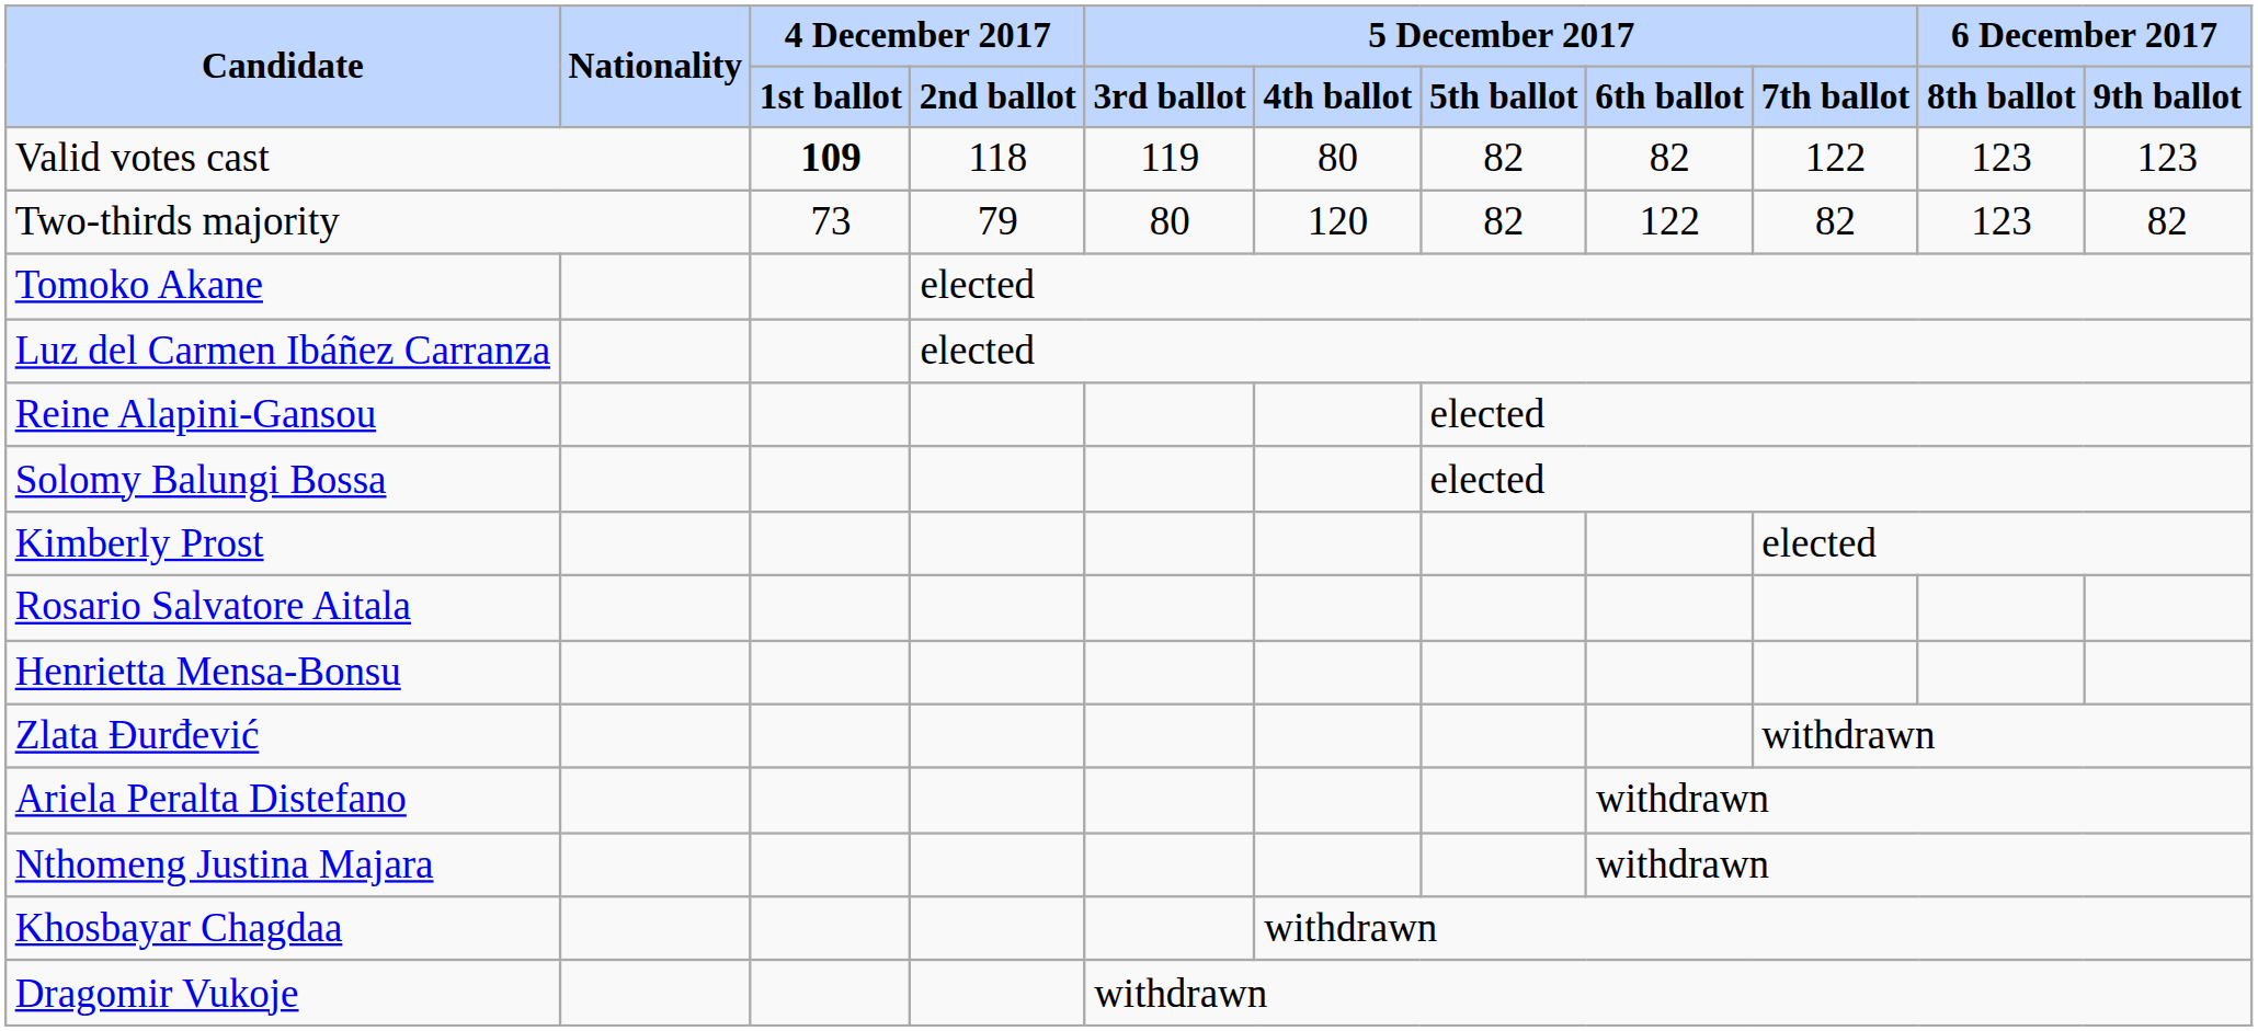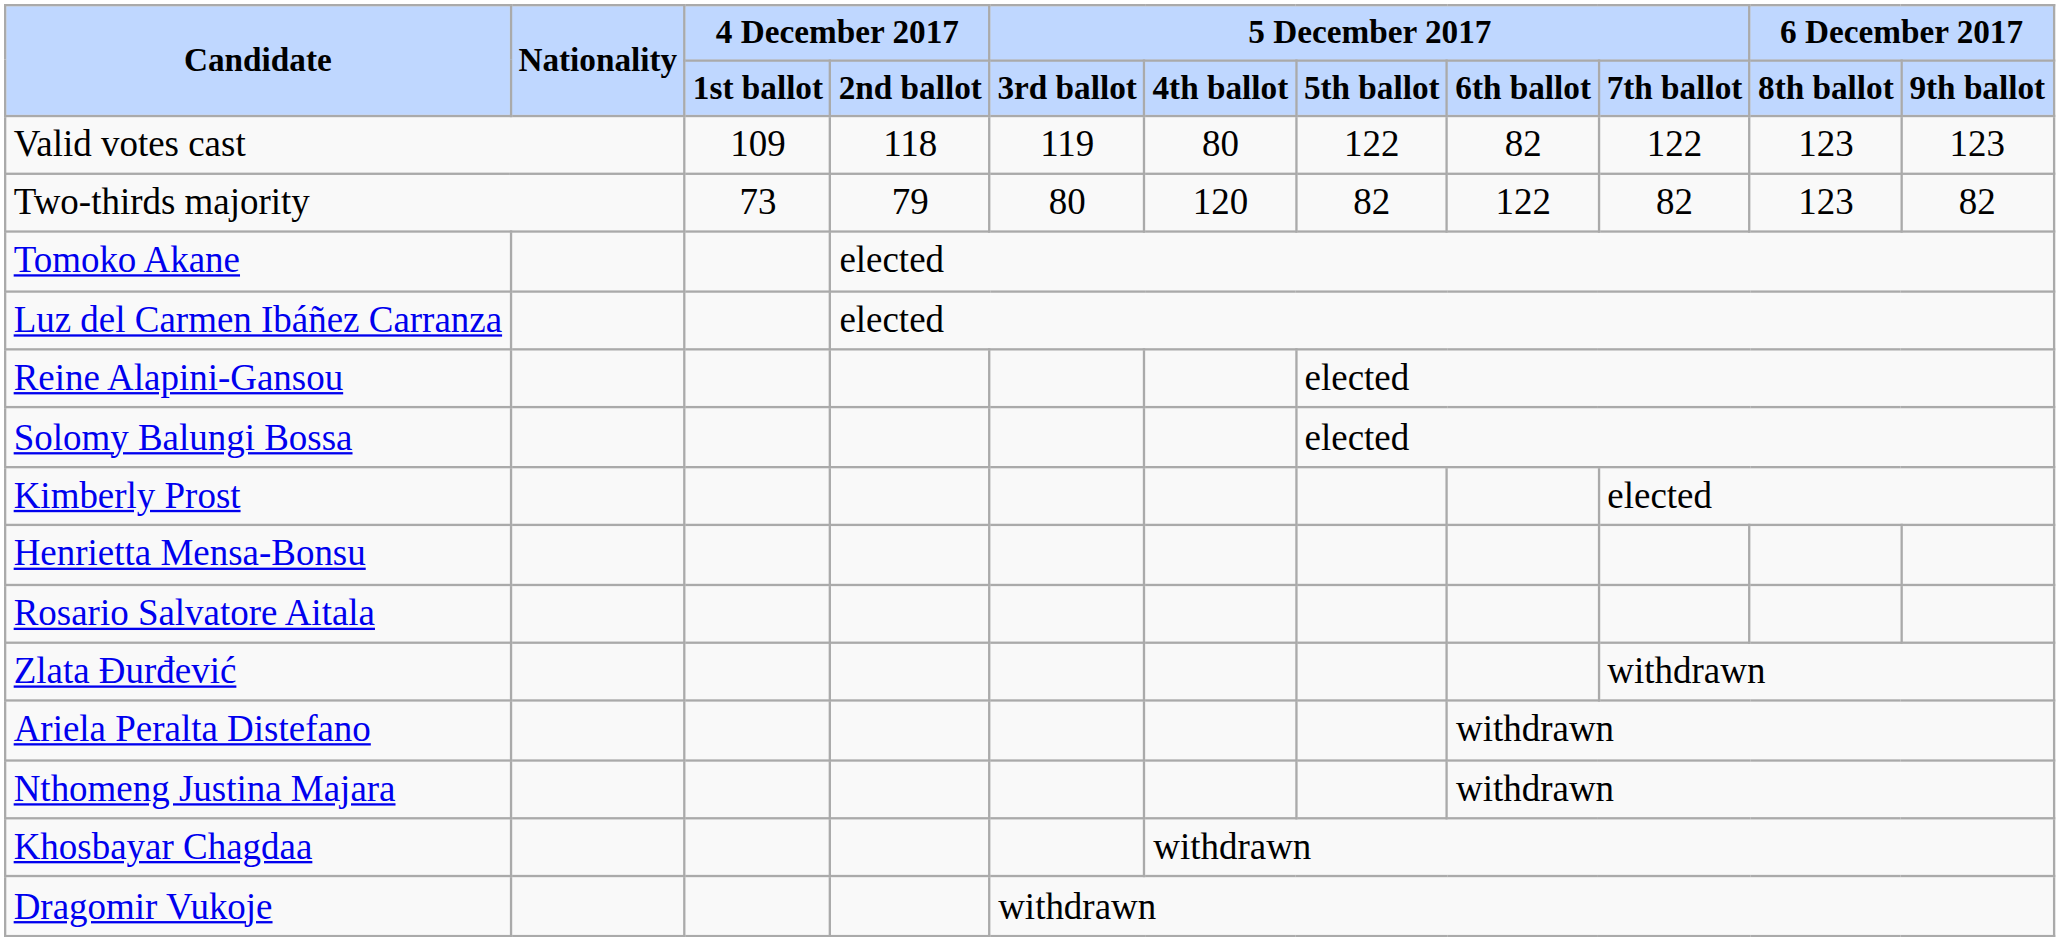 <table class="wikitable">
 <tr bgcolor=#BFD7FF align="center" style="font-size:90%;">
 <td rowspan=2><strong>Candidate</strong></td>
 <td rowspan=2><strong>Nationality</strong></td>
 <td colspan=2><strong>4 December 2017</strong></td>
 <td colspan=5><strong>5 December 2017</strong></td>
 <td colspan=2><strong>6 December 2017</strong></td>
 </tr>
 <tr bgcolor=#BFD7FF align="center" style="font-size:90%;">
 <td><strong>1st ballot</strong></td>
 <td><strong>2nd ballot</strong></td>
 <td><strong>3rd ballot</strong></td>
 <td><strong>4th ballot</strong></td>
 <td><strong>5th ballot</strong></td>
 <td><strong>6th ballot</strong></td>
 <td><strong>7th ballot</strong></td>
 <td><strong>8th ballot</strong></td>
 <td><strong>9th ballot</strong></td>
 </tr>
 <tr>
 <td colspan=2>Valid votes cast</td>
-<td align="center"><strong>109</strong></td>
+<td align="center">109</td>
 <td align="center">118</td>
 <td align="center">119</td>
 <td align="center">80</td>
-<td align="center">82</td>
+<td align="center">122</td>
 <td align="center">82</td>
 <td align="center">122</td>
 <td align="center">123</td>
 <td align="center">123</td>
 </tr>
 <tr>
 <td colspan=2>Two-thirds majority</td>
 <td align="center">73</td>
 <td align="center">79</td>
 <td align="center">80</td>
 <td align="center">120</td>
 <td align="center">82</td>
 <td align="center">122</td>
 <td align="center">82</td>
 <td align="center">123</td>
 <td align="center">82</td>
 </tr>
 <tr>
 <td><a href='#'>Tomoko Akane</a></td>
 <td></td>
 <td></td>
 <td colspan=8>elected</td>
 </tr>
 <tr>
 <td><a href='#'>Luz del Carmen Ibáñez Carranza</a></td>
 <td></td>
 <td></td>
 <td colspan=8>elected</td>
 </tr>
 <tr>
 <td><a href='#'>Reine Alapini-Gansou</a></td>
 <td></td>
 <td></td>
 <td></td>
 <td></td>
 <td></td>
 <td colspan=5>elected</td>
 </tr>
 <tr>
 <td><a href='#'>Solomy Balungi Bossa</a></td>
 <td></td>
 <td></td>
 <td></td>
 <td></td>
 <td></td>
 <td colspan=5>elected</td>
 </tr>
 <tr>
 <td><a href='#'>Kimberly Prost</a></td>
 <td></td>
 <td></td>
 <td></td>
 <td></td>
 <td></td>
 <td></td>
 <td></td>
 <td colspan=3>elected</td>
 </tr>
 <tr>
-<td><a href='#'>Rosario Salvatore Aitala</a></td>
+<td><a href='#'>Henrietta Mensa-Bonsu</a></td>
 <td></td>
 <td></td>
 <td></td>
 <td></td>
 <td></td>
 <td></td>
 <td></td>
 <td></td>
 <td></td>
 <td></td>
 </tr>
 <tr>
-<td><a href='#'>Henrietta Mensa-Bonsu</a></td>
+<td><a href='#'>Rosario Salvatore Aitala</a></td>
 <td></td>
 <td></td>
 <td></td>
 <td></td>
 <td></td>
 <td></td>
 <td></td>
 <td></td>
 <td></td>
 <td></td>
 </tr>
 <tr>
 <td><a href='#'>Zlata Đurđević</a></td>
 <td></td>
 <td></td>
 <td></td>
 <td></td>
 <td></td>
 <td></td>
 <td></td>
 <td colspan=3>withdrawn</td>
 </tr>
 <tr>
 <td><a href='#'>Ariela Peralta Distefano</a></td>
 <td></td>
 <td></td>
 <td></td>
 <td></td>
 <td></td>
 <td></td>
 <td colspan=4>withdrawn</td>
 </tr>
 <tr>
 <td><a href='#'>Nthomeng Justina Majara</a></td>
 <td></td>
 <td></td>
 <td></td>
 <td></td>
 <td></td>
 <td></td>
 <td colspan=4>withdrawn</td>
 </tr>
 <tr>
 <td><a href='#'>Khosbayar Chagdaa</a></td>
 <td></td>
 <td></td>
 <td></td>
 <td></td>
 <td colspan=6>withdrawn</td>
 </tr>
 <tr>
 <td><a href='#'>Dragomir Vukoje</a></td>
 <td></td>
 <td></td>
 <td></td>
 <td colspan=7>withdrawn</td>
 </tr>
 </table>
